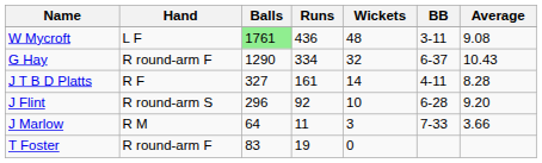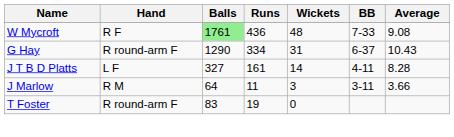 <table class="wikitable sortable" width="70%">
 <tr bgcolor="#efefef">
 <th>Name</th>
 <th>Hand</th>
 <th>Balls</th>
 <th>Runs</th>
 <th>Wickets</th>
 <th>BB</th>
 <th>Average</th>
 </tr>
 <tr>
 </tr>
 <tr>
 <td><a href='#'>W Mycroft</a></td>
-<td>L F</td>
+<td>R F</td>
 <td style="background: lightgreen;">1761</td>
 <td>436</td>
 <td>48</td>
-<td>3-11</td>
+<td>7-33</td>
 <td>9.08</td>
 </tr>
 <tr>
 <td><a href='#'>G Hay</a></td>
 <td>R round-arm F</td>
 <td>1290</td>
 <td>334</td>
-<td>32</td>
+<td>31</td>
 <td>6-37</td>
 <td>10.43</td>
 </tr>
 <tr>
 <td><a href='#'>J T B D Platts</a></td>
-<td>R F</td>
+<td>L F</td>
 <td>327</td>
 <td>161</td>
 <td>14</td>
 <td>4-11</td>
 <td>8.28</td>
 </tr>
 <tr>
-<td><a href='#'>J Flint</a></td>
-<td>R round-arm S</td>
-<td>296</td>
-<td>92</td>
-<td>10</td>
-<td>6-28</td>
-<td>9.20</td>
-</tr>
-<tr>
 <td><a href='#'>J Marlow</a></td>
 <td>R M</td>
 <td>64</td>
 <td>11</td>
 <td>3</td>
-<td>7-33</td>
+<td>3-11</td>
 <td>3.66</td>
 </tr>
 <tr>
 <td><a href='#'>T Foster</a></td>
 <td>R round-arm F</td>
 <td>83</td>
 <td>19</td>
 <td>0</td>
 <td></td>
 <td></td>
 </tr>
 </table>
